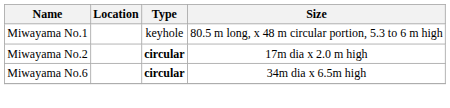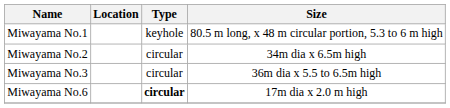 <table class="wikitable" style="text-align:center;background:#ffffff;white-space:nowrap;font-size:85%">
 <tr>
 <th>Name</th>
 <th>Location</th>
 <th>Type</th>
 <th>Size</th>
 </tr>
 <tr>
 <td>Miwayama No.1 </td>
 <td></td>
 <td>keyhole</td>
 <td>80.5 m long, x 48 m circular portion, 5.3 to 6 m high</td>
 </tr>
 <tr>
 <td>Miwayama No.2 </td>
 <td></td>
-<td><strong>circular</strong></td>
-<td>17m dia x 2.0 m high</td>
+<td>circular</td>
+<td>34m dia x 6.5m high</td>
+</tr>
+<tr>
+<td>Miwayama No.3 </td>
+<td></td>
+<td>circular</td>
+<td>36m dia x 5.5 to 6.5m high</td>
 </tr>
 <tr>
 <td>Miwayama No.6</td>
 <td></td>
 <td><strong>circular</strong></td>
-<td>34m dia x 6.5m high</td>
+<td>17m dia x 2.0 m high</td>
 </tr>
 <tr>
 </tr>
 </table>
